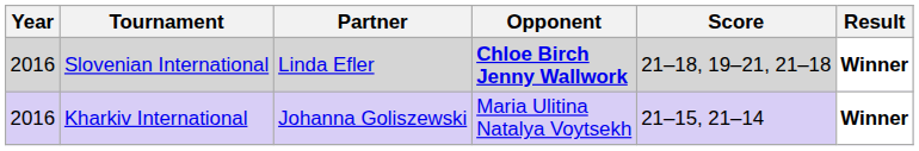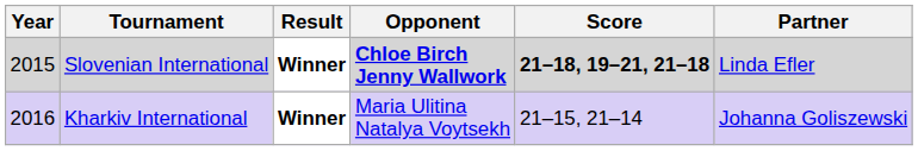 <table class="sortable wikitable" style="font-size: 90%;">
 <tr>
 <th>Year</th>
 <th>Tournament</th>
-<th>Partner</th>
+<th>Result</th>
 <th>Opponent</th>
 <th>Score</th>
-<th>Result</th>
+<th>Partner</th>
 </tr>
 <tr style="background:#D5D5D5">
-<td align="center">2016</td>
+<td align="center">2015</td>
 <td align="left"><a href='#'>Slovenian International</a></td>
+<td style="text-align:left; background:white"> <strong>Winner</strong></td>
+<td align="left"><strong> <a href='#'>Chloe Birch</a><br> <a href='#'>Jenny Wallwork</a></strong></td>
+<td align="left"><strong>21–18, 19–21, 21–18</strong></td>
 <td align="left"> <a href='#'>Linda Efler</a></td>
-<td align="left"><strong> <a href='#'>Chloe Birch</a><br> <a href='#'>Jenny Wallwork</a></strong></td>
-<td align="left">21–18, 19–21, 21–18</td>
-<td style="text-align:left; background:white"> <strong>Winner</strong></td>
 </tr>
 <tr style="background:#D8CEF6">
 <td align="center">2016</td>
 <td align="left"><a href='#'>Kharkiv International</a></td>
-<td align="left"> <a href='#'>Johanna Goliszewski</a></td>
+<td style="text-align:left; background:white"> <strong>Winner</strong></td>
 <td align="left"> <a href='#'>Maria Ulitina</a><br> <a href='#'>Natalya Voytsekh</a></td>
 <td align="left">21–15, 21–14</td>
-<td style="text-align:left; background:white"> <strong>Winner</strong></td>
+<td align="left"> <a href='#'>Johanna Goliszewski</a></td>
 </tr>
 </table>
